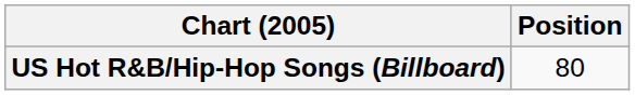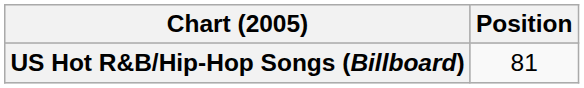 <table class="wikitable plainrowheaders" style="text-align:center">
 <tr>
 <th scope="col">Chart (2005)</th>
 <th scope="col">Position</th>
 </tr>
 <tr>
 <th scope="row">US Hot R&B/Hip-Hop Songs (<em>Billboard</em>)</th>
-<td>80</td>
+<td>81</td>
 </tr>
 </table>
